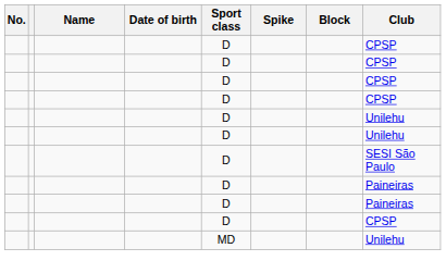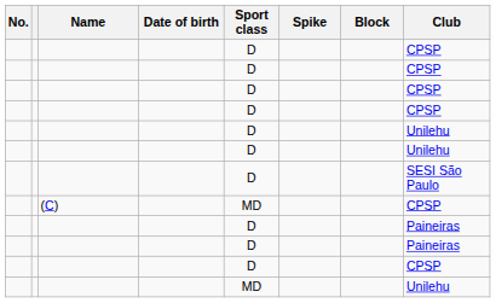 <table class="wikitable sortable" style="text-align:center;">
 <tr>
 <th>No.</th>
 <th></th>
 <th style="width:20em">Name</th>
 <th style="width:17em">Date of birth</th>
 <th style="width:7em">Sport class</th>
 <th style="width:9em">Spike</th>
 <th style="width:9em">Block</th>
 <th style="width:12em">Club</th>
 </tr>
 <tr>
 <td></td>
 <td></td>
 <td style="text-align:left;"></td>
 <td style="text-align:right;"></td>
 <td>D</td>
 <td></td>
 <td></td>
 <td style="text-align:left;"> <a href='#'>CPSP</a></td>
 </tr>
 <tr>
 <td></td>
 <td></td>
 <td style="text-align:left;"></td>
 <td style="text-align:right;"></td>
 <td>D</td>
 <td></td>
 <td></td>
 <td style="text-align:left;"> <a href='#'>CPSP</a></td>
 </tr>
 <tr>
 <td></td>
 <td></td>
 <td style="text-align:left;"></td>
 <td style="text-align:right;"></td>
 <td>D</td>
 <td></td>
 <td></td>
 <td style="text-align:left;"> <a href='#'>CPSP</a></td>
 </tr>
 <tr>
 <td></td>
 <td></td>
 <td style="text-align:left;"></td>
 <td style="text-align:right;"></td>
 <td>D</td>
 <td></td>
 <td></td>
 <td style="text-align:left;"> <a href='#'>CPSP</a></td>
 </tr>
 <tr>
 <td></td>
 <td></td>
 <td style="text-align:left;"></td>
 <td style="text-align:right;"></td>
 <td>D</td>
 <td></td>
 <td></td>
 <td style="text-align:left;"> <a href='#'>Unilehu</a></td>
 </tr>
 <tr>
 <td></td>
 <td></td>
 <td style="text-align:left;"></td>
 <td style="text-align:right;"></td>
 <td>D</td>
 <td></td>
 <td></td>
 <td style="text-align:left;"> <a href='#'>Unilehu</a></td>
 </tr>
 <tr>
 <td></td>
 <td></td>
 <td style="text-align:left;"></td>
 <td style="text-align:right;"></td>
 <td>D</td>
 <td></td>
 <td></td>
 <td style="text-align:left;"> <a href='#'>SESI São Paulo</a></td>
 </tr>
 <tr>
 <td></td>
 <td></td>
+<td style="text-align:left;"> (<a href='#'>C</a>)</td>
+<td style="text-align:right;"></td>
+<td>MD</td>
+<td></td>
+<td></td>
+<td style="text-align:left;"> <a href='#'>CPSP</a></td>
+</tr>
+<tr>
+<td></td>
+<td></td>
 <td style="text-align:left;"></td>
 <td style="text-align:right;"></td>
 <td>D</td>
 <td></td>
 <td></td>
 <td style="text-align:left;"> <a href='#'>Paineiras</a></td>
 </tr>
 <tr>
 <td></td>
 <td></td>
 <td style="text-align:left;"></td>
 <td style="text-align:right;"></td>
 <td>D</td>
 <td></td>
 <td></td>
 <td style="text-align:left;"> <a href='#'>Paineiras</a></td>
 </tr>
 <tr>
 <td></td>
 <td></td>
 <td style="text-align:left;"></td>
 <td style="text-align:right;"></td>
 <td>D</td>
 <td></td>
 <td></td>
 <td style="text-align:left;"> <a href='#'>CPSP</a></td>
 </tr>
 <tr>
 <td></td>
 <td></td>
 <td style="text-align:left;"></td>
 <td style="text-align:right;"></td>
 <td>MD</td>
 <td></td>
 <td></td>
 <td style="text-align:left;"> <a href='#'>Unilehu</a></td>
 </tr>
 </table>
